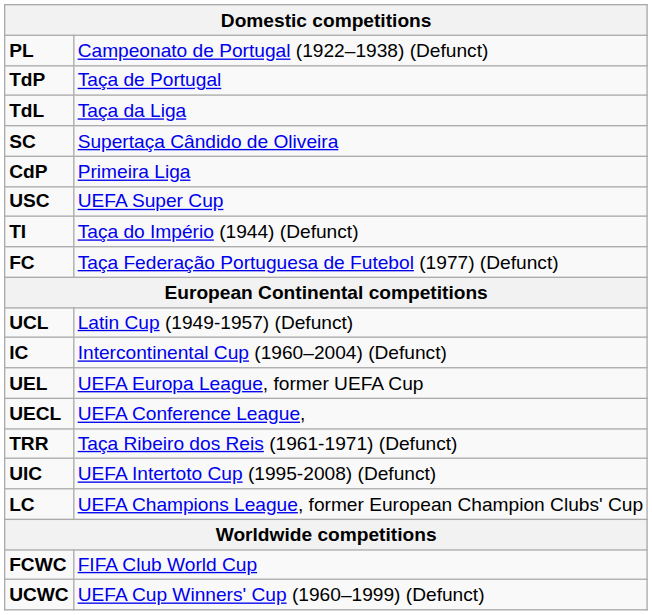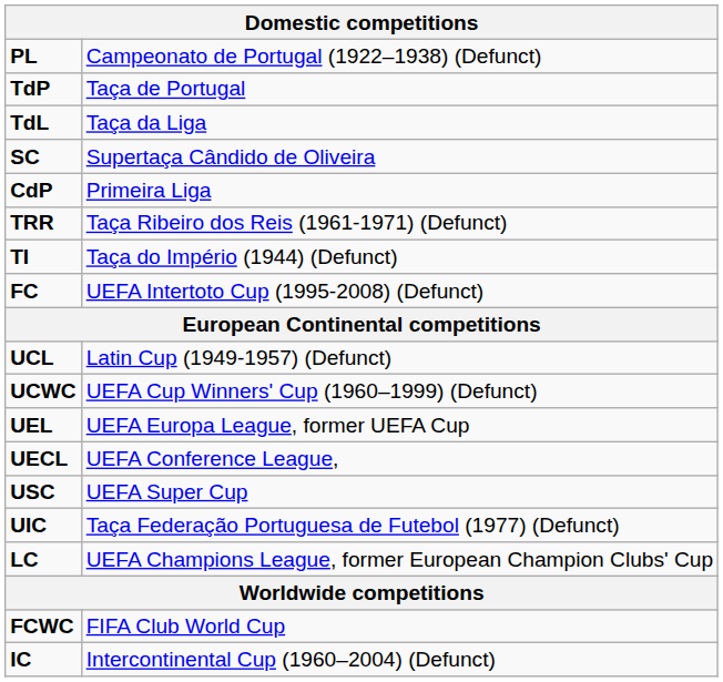 <table class="wikitable" style="font-size:90%;">
 <tr>
 <th colspan="2">Domestic competitions</th>
 </tr>
 <tr>
 <td><strong>PL</strong></td>
 <td><a href='#'>Campeonato de Portugal</a> (1922–1938) (Defunct)</td>
 </tr>
 <tr>
 <td><strong>TdP</strong></td>
 <td><a href='#'>Taça de Portugal</a></td>
 </tr>
 <tr>
 <td><strong>TdL</strong></td>
 <td><a href='#'>Taça da Liga</a></td>
 </tr>
 <tr>
 <td><strong>SC</strong></td>
 <td><a href='#'>Supertaça Cândido de Oliveira</a></td>
 </tr>
 <tr>
 <td><strong>CdP</strong></td>
 <td><a href='#'>Primeira Liga</a></td>
 </tr>
 <tr>
-<td><strong>USC</strong></td>
-<td><a href='#'>UEFA Super Cup</a></td>
+<td><strong>TRR</strong></td>
+<td><a href='#'>Taça Ribeiro dos Reis</a> (1961-1971) (Defunct)</td>
 </tr>
 <tr>
 <td><strong>TI</strong></td>
 <td><a href='#'>Taça do Império</a> (1944) (Defunct)</td>
 </tr>
 <tr>
 <td><strong>FC</strong></td>
-<td><a href='#'>Taça Federação Portuguesa de Futebol</a> (1977) (Defunct)</td>
+<td><a href='#'>UEFA Intertoto Cup</a> (1995-2008) (Defunct)</td>
 </tr>
 <tr>
 <th colspan="2">European Continental competitions</th>
 </tr>
 <tr>
 <td><strong>UCL</strong></td>
 <td><a href='#'>Latin Cup</a> (1949-1957) (Defunct)</td>
 </tr>
 <tr>
-<td><strong>IC</strong></td>
-<td><a href='#'>Intercontinental Cup</a> (1960–2004) (Defunct)</td>
+<td><strong>UCWC</strong></td>
+<td><a href='#'>UEFA Cup Winners' Cup</a> (1960–1999) (Defunct)</td>
 </tr>
 <tr>
 <td><strong>UEL</strong></td>
 <td><a href='#'>UEFA Europa League</a>, former UEFA Cup</td>
 </tr>
 <tr>
 <td><strong>UECL</strong></td>
 <td><a href='#'>UEFA Conference League</a>,</td>
 </tr>
 <tr>
-<td><strong>TRR</strong></td>
-<td><a href='#'>Taça Ribeiro dos Reis</a> (1961-1971) (Defunct)</td>
+<td><strong>USC</strong></td>
+<td><a href='#'>UEFA Super Cup</a></td>
 </tr>
 <tr>
 <td><strong>UIC</strong></td>
-<td><a href='#'>UEFA Intertoto Cup</a> (1995-2008) (Defunct)</td>
+<td><a href='#'>Taça Federação Portuguesa de Futebol</a> (1977) (Defunct)</td>
 </tr>
 <tr>
 <td><strong>LC</strong></td>
 <td><a href='#'>UEFA Champions League</a>, former European Champion Clubs' Cup</td>
 </tr>
 <tr>
 <th colspan="2">Worldwide competitions</th>
 </tr>
 <tr>
 <td><strong>FCWC</strong></td>
 <td><a href='#'>FIFA Club World Cup</a></td>
 </tr>
 <tr>
-<td><strong>UCWC</strong></td>
-<td><a href='#'>UEFA Cup Winners' Cup</a> (1960–1999) (Defunct)</td>
+<td><strong>IC</strong></td>
+<td><a href='#'>Intercontinental Cup</a> (1960–2004) (Defunct)</td>
 </tr>
 </table>
